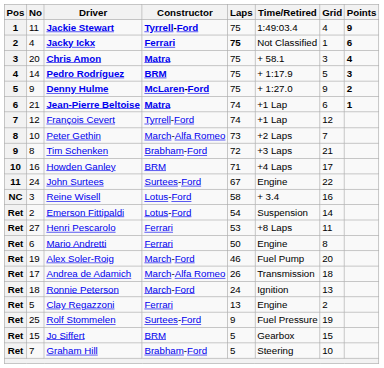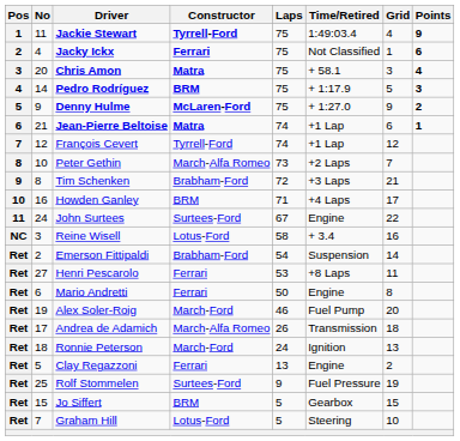 <table class="wikitable" style="font-size: 95%;">
 <tr>
 <th>Pos</th>
 <th>No</th>
 <th>Driver</th>
 <th>Constructor</th>
 <th>Laps</th>
 <th>Time/Retired</th>
 <th>Grid</th>
 <th>Points</th>
 </tr>
 <tr>
 <th>1</th>
 <td>11</td>
 <td> <strong><a href='#'>Jackie Stewart</a></strong></td>
 <td><strong><a href='#'>Tyrrell</a>-<a href='#'>Ford</a></strong></td>
 <td>75</td>
 <td>1:49:03.4</td>
 <td>4</td>
 <td><strong>9</strong></td>
 </tr>
 <tr>
 <th>2</th>
 <td>4</td>
 <td> <strong><a href='#'>Jacky Ickx</a></strong></td>
 <td><strong><a href='#'>Ferrari</a></strong></td>
-<td><strong>75</strong></td>
+<td>75</td>
 <td>Not Classified</td>
 <td>1</td>
 <td><strong>6</strong></td>
 </tr>
 <tr>
 <th>3</th>
 <td>20</td>
 <td> <strong><a href='#'>Chris Amon</a></strong></td>
 <td><strong><a href='#'>Matra</a></strong></td>
 <td>75</td>
 <td>+ 58.1</td>
 <td>3</td>
 <td><strong>4</strong></td>
 </tr>
 <tr>
 <th>4</th>
 <td>14</td>
 <td> <strong><a href='#'>Pedro Rodríguez</a></strong></td>
 <td><strong><a href='#'>BRM</a></strong></td>
 <td>75</td>
 <td>+ 1:17.9</td>
 <td>5</td>
 <td><strong>3</strong></td>
 </tr>
 <tr>
 <th>5</th>
 <td>9</td>
 <td> <strong><a href='#'>Denny Hulme</a></strong></td>
 <td><strong><a href='#'>McLaren</a>-<a href='#'>Ford</a></strong></td>
 <td>75</td>
 <td>+ 1:27.0</td>
 <td>9</td>
 <td><strong>2</strong></td>
 </tr>
 <tr>
 <th>6</th>
 <td>21</td>
 <td> <strong><a href='#'>Jean-Pierre Beltoise</a></strong></td>
 <td><strong><a href='#'>Matra</a></strong></td>
 <td>74</td>
 <td>+1 Lap</td>
 <td>6</td>
 <td><strong>1</strong></td>
 </tr>
 <tr>
 <th>7</th>
 <td>12</td>
 <td> <a href='#'>François Cevert</a></td>
 <td><a href='#'>Tyrrell</a>-<a href='#'>Ford</a></td>
 <td>74</td>
 <td>+1 Lap</td>
 <td>12</td>
 <td> </td>
 </tr>
 <tr>
 <th>8</th>
 <td>10</td>
 <td> <a href='#'>Peter Gethin</a></td>
 <td><a href='#'>March</a>-<a href='#'>Alfa Romeo</a></td>
 <td>73</td>
 <td>+2 Laps</td>
 <td>7</td>
 <td> </td>
 </tr>
 <tr>
 <th>9</th>
 <td>8</td>
 <td> <a href='#'>Tim Schenken</a></td>
 <td><a href='#'>Brabham</a>-<a href='#'>Ford</a></td>
 <td>72</td>
 <td>+3 Laps</td>
 <td>21</td>
 <td> </td>
 </tr>
 <tr>
 <th>10</th>
 <td>16</td>
 <td> <a href='#'>Howden Ganley</a></td>
 <td><a href='#'>BRM</a></td>
 <td>71</td>
 <td>+4 Laps</td>
 <td>17</td>
 <td> </td>
 </tr>
 <tr>
 <th>11</th>
 <td>24</td>
 <td> <a href='#'>John Surtees</a></td>
 <td><a href='#'>Surtees</a>-<a href='#'>Ford</a></td>
 <td>67</td>
 <td>Engine</td>
 <td>22</td>
 <td> </td>
 </tr>
 <tr>
 <th>NC</th>
 <td>3</td>
 <td> <a href='#'>Reine Wisell</a></td>
 <td><a href='#'>Lotus</a>-<a href='#'>Ford</a></td>
 <td>58</td>
 <td>+ 3.4</td>
 <td>16</td>
 <td> </td>
 </tr>
 <tr>
 <th>Ret</th>
 <td>2</td>
 <td> <a href='#'>Emerson Fittipaldi</a></td>
-<td><a href='#'>Lotus</a>-<a href='#'>Ford</a></td>
+<td><a href='#'>Brabham</a>-<a href='#'>Ford</a></td>
 <td>54</td>
 <td>Suspension</td>
 <td>14</td>
 <td> </td>
 </tr>
 <tr>
 <th>Ret</th>
 <td>27</td>
 <td> <a href='#'>Henri Pescarolo</a></td>
 <td><a href='#'>Ferrari</a></td>
 <td>53</td>
 <td>+8 Laps</td>
 <td>11</td>
 <td> </td>
 </tr>
 <tr>
 <th>Ret</th>
 <td>6</td>
 <td> <a href='#'>Mario Andretti</a></td>
 <td><a href='#'>Ferrari</a></td>
 <td>50</td>
 <td>Engine</td>
 <td>8</td>
 <td> </td>
 </tr>
 <tr>
 <th>Ret</th>
 <td>19</td>
 <td> <a href='#'>Alex Soler-Roig</a></td>
 <td><a href='#'>March</a>-<a href='#'>Ford</a></td>
 <td>46</td>
 <td>Fuel Pump</td>
 <td>20</td>
 <td> </td>
 </tr>
 <tr>
 <th>Ret</th>
 <td>17</td>
 <td> <a href='#'>Andrea de Adamich</a></td>
 <td><a href='#'>March</a>-<a href='#'>Alfa Romeo</a></td>
 <td>26</td>
 <td>Transmission</td>
 <td>18</td>
 <td> </td>
 </tr>
 <tr>
 <th>Ret</th>
 <td>18</td>
 <td> <a href='#'>Ronnie Peterson</a></td>
 <td><a href='#'>March</a>-<a href='#'>Ford</a></td>
 <td>24</td>
 <td>Ignition</td>
 <td>13</td>
 <td> </td>
 </tr>
 <tr>
 <th>Ret</th>
 <td>5</td>
 <td> <a href='#'>Clay Regazzoni</a></td>
 <td><a href='#'>Ferrari</a></td>
 <td>13</td>
 <td>Engine</td>
 <td>2</td>
 <td> </td>
 </tr>
 <tr>
 <th>Ret</th>
 <td>25</td>
 <td> <a href='#'>Rolf Stommelen</a></td>
 <td><a href='#'>Surtees</a>-<a href='#'>Ford</a></td>
 <td>9</td>
 <td>Fuel Pressure</td>
 <td>19</td>
 <td> </td>
 </tr>
 <tr>
 <th>Ret</th>
 <td>15</td>
 <td> <a href='#'>Jo Siffert</a></td>
 <td><a href='#'>BRM</a></td>
 <td>5</td>
 <td>Gearbox</td>
 <td>15</td>
 <td> </td>
 </tr>
 <tr>
 <th>Ret</th>
 <td>7</td>
 <td> <a href='#'>Graham Hill</a></td>
-<td><a href='#'>Brabham</a>-<a href='#'>Ford</a></td>
+<td><a href='#'>Lotus</a>-<a href='#'>Ford</a></td>
 <td>5</td>
 <td>Steering</td>
 <td>10</td>
 <td> </td>
 </tr>
 <tr>
 <th colspan="8"></th>
 </tr>
 </table>
